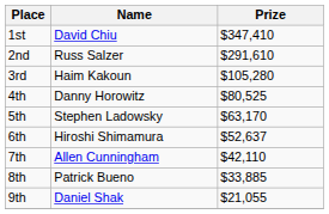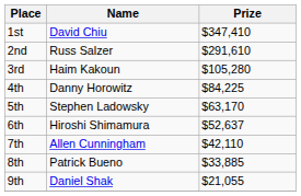 <table class="wikitable">
 <tr>
 <th width="50">Place</th>
 <th width="200">Name</th>
 <th width="125">Prize</th>
 </tr>
 <tr>
 <td>1st</td>
 <td><a href='#'>David Chiu</a></td>
 <td>$347,410</td>
 </tr>
 <tr>
 <td>2nd</td>
 <td>Russ Salzer</td>
 <td>$291,610</td>
 </tr>
 <tr>
 <td>3rd</td>
 <td>Haim Kakoun</td>
 <td>$105,280</td>
 </tr>
 <tr>
 <td>4th</td>
 <td>Danny Horowitz</td>
-<td>$80,525</td>
+<td>$84,225</td>
 </tr>
 <tr>
 <td>5th</td>
 <td>Stephen Ladowsky</td>
 <td>$63,170</td>
 </tr>
 <tr>
 <td>6th</td>
 <td>Hiroshi Shimamura</td>
 <td>$52,637</td>
 </tr>
 <tr>
 <td>7th</td>
 <td><a href='#'>Allen Cunningham</a></td>
 <td>$42,110</td>
 </tr>
 <tr>
 <td>8th</td>
 <td>Patrick Bueno</td>
 <td>$33,885</td>
 </tr>
 <tr>
 <td>9th</td>
 <td><a href='#'>Daniel Shak</a></td>
 <td>$21,055</td>
 </tr>
 <tr>
 </tr>
 </table>
